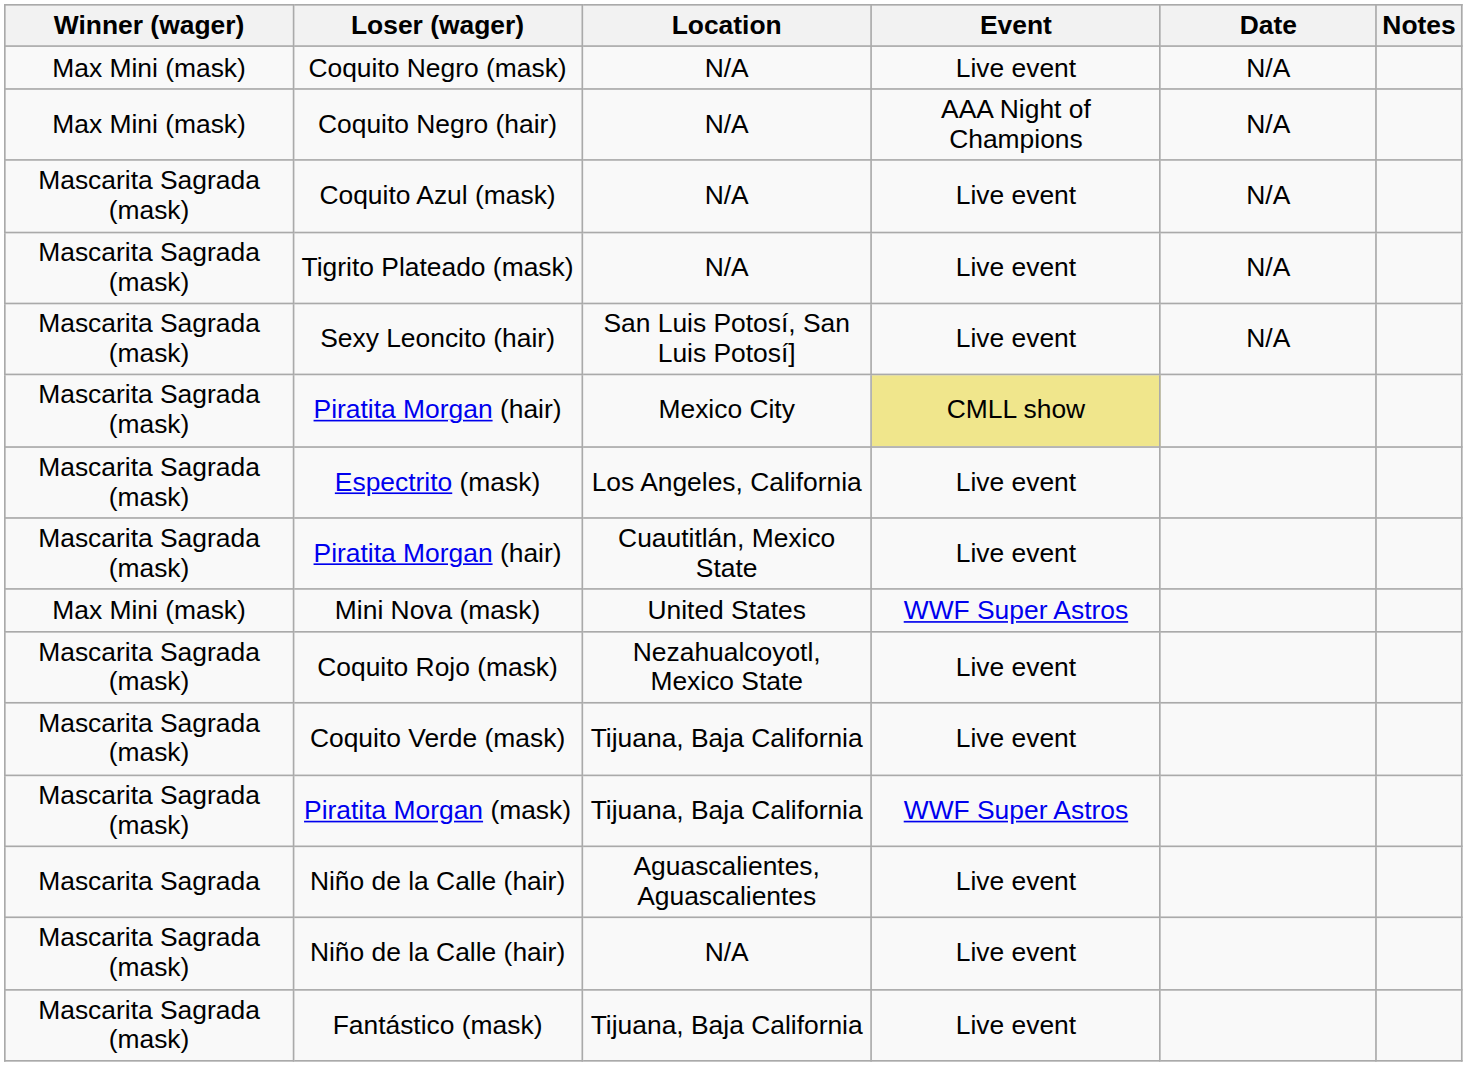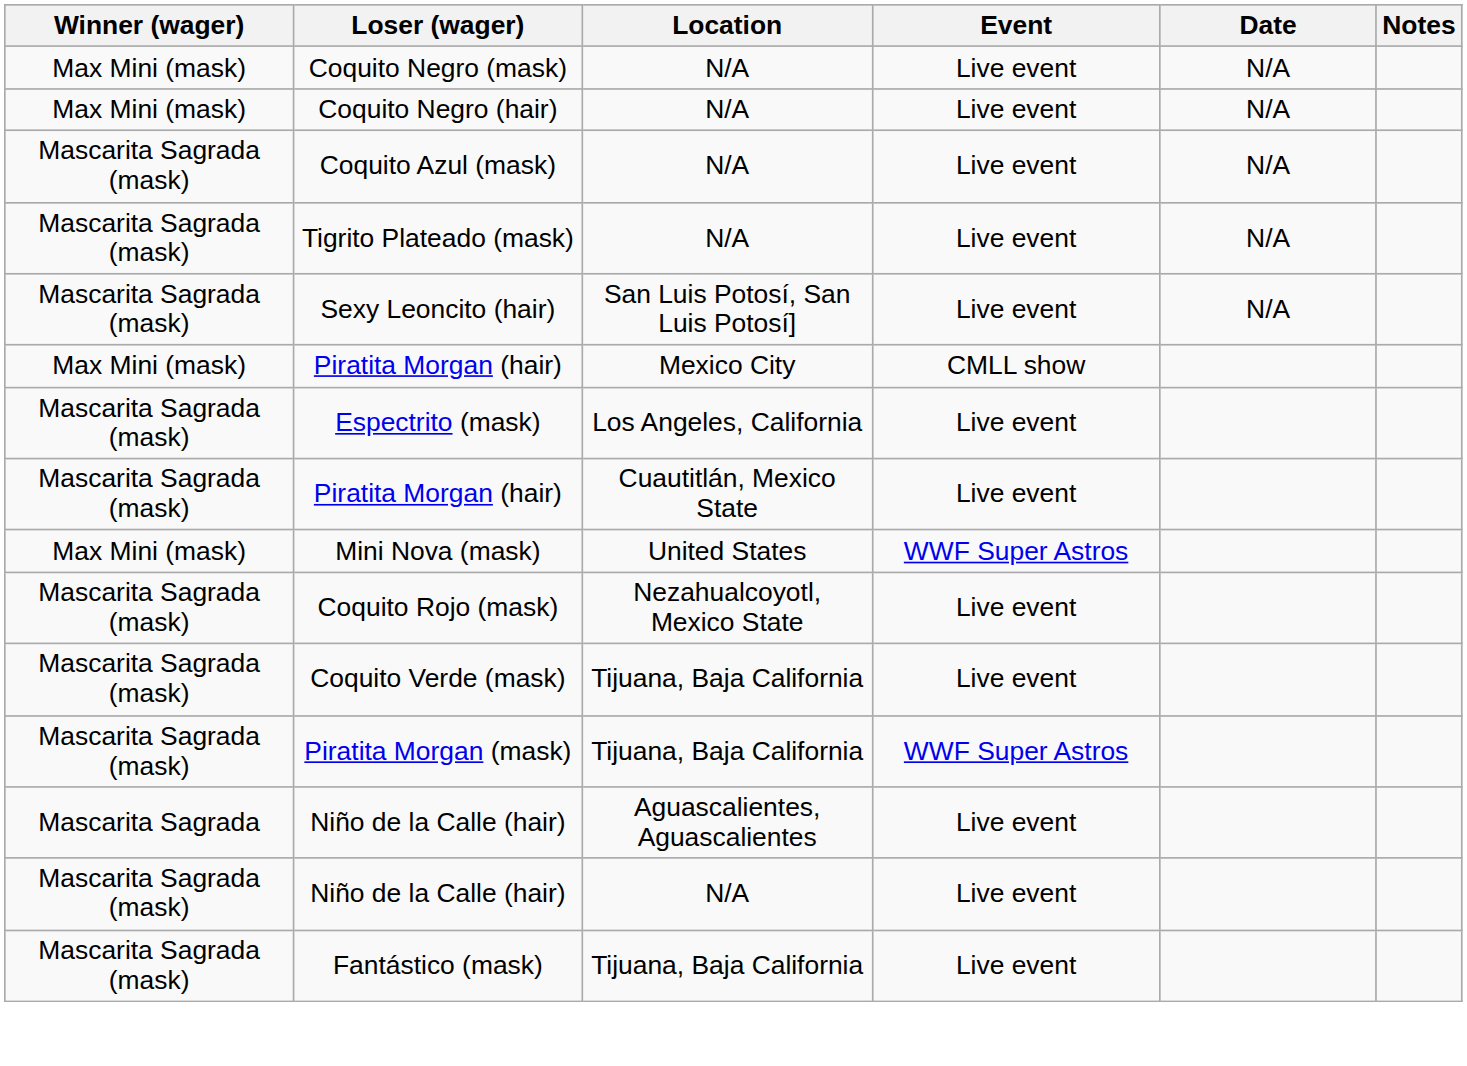 <table class="wikitable sortable" width=100%  style="text-align: center">
 <tr>
 <th width=20% scope="col">Winner (wager)</th>
 <th width=20% scope="col">Loser (wager)</th>
 <th width=20% scope="col">Location</th>
 <th width=20% scope="col">Event</th>
 <th width=15% scope="col">Date</th>
 <th class="unsortable" width=5% scope="col">Notes</th>
 </tr>
 <tr>
 <td>Max Mini (mask)</td>
 <td>Coquito Negro (mask)</td>
 <td>N/A</td>
 <td>Live event</td>
 <td>N/A</td>
 <td> </td>
 </tr>
 <tr>
 <td>Max Mini (mask)</td>
 <td>Coquito Negro (hair)</td>
 <td>N/A</td>
-<td>AAA Night of Champions</td>
+<td>Live event</td>
 <td>N/A</td>
 <td> </td>
 </tr>
 <tr>
 <td>Mascarita Sagrada (mask)</td>
 <td>Coquito Azul (mask)</td>
 <td>N/A</td>
 <td>Live event</td>
 <td>N/A</td>
 <td> </td>
 </tr>
 <tr>
 <td>Mascarita Sagrada (mask)</td>
 <td>Tigrito Plateado (mask)</td>
 <td>N/A</td>
 <td>Live event</td>
 <td>N/A</td>
 <td> </td>
 </tr>
 <tr>
 <td>Mascarita Sagrada (mask)</td>
 <td>Sexy Leoncito (hair)</td>
 <td>San Luis Potosí, San Luis Potosí]</td>
 <td>Live event</td>
 <td>N/A</td>
 <td> </td>
 </tr>
 <tr>
-<td>Mascarita Sagrada (mask)</td>
+<td>Max Mini (mask)</td>
 <td><a href='#'>Piratita Morgan</a> (hair)</td>
 <td>Mexico City</td>
-<td style="background: khaki;">CMLL show</td>
+<td>CMLL show</td>
 <td></td>
 <td> </td>
 </tr>
 <tr>
 <td>Mascarita Sagrada (mask)</td>
 <td><a href='#'>Espectrito</a> (mask)</td>
 <td>Los Angeles, California</td>
 <td>Live event</td>
 <td></td>
 <td></td>
 </tr>
 <tr>
 <td>Mascarita Sagrada (mask)</td>
 <td><a href='#'>Piratita Morgan</a> (hair)</td>
 <td>Cuautitlán, Mexico State</td>
 <td>Live event</td>
 <td></td>
 <td> </td>
 </tr>
 <tr>
 <td>Max Mini (mask)</td>
 <td>Mini Nova (mask)</td>
 <td>United States</td>
 <td><a href='#'>WWF Super Astros</a></td>
 <td></td>
 <td></td>
 </tr>
 <tr>
 <td>Mascarita Sagrada (mask)</td>
 <td>Coquito Rojo (mask)</td>
 <td>Nezahualcoyotl, Mexico State</td>
 <td>Live event</td>
 <td></td>
 <td> </td>
 </tr>
 <tr>
 <td>Mascarita Sagrada (mask)</td>
 <td>Coquito Verde (mask)</td>
 <td>Tijuana, Baja California</td>
 <td>Live event</td>
 <td></td>
 <td> </td>
 </tr>
 <tr>
 <td>Mascarita Sagrada (mask)</td>
 <td><a href='#'>Piratita Morgan</a> (mask)</td>
 <td>Tijuana, Baja California</td>
 <td><a href='#'>WWF Super Astros</a></td>
 <td></td>
 <td> </td>
 </tr>
 <tr>
 <td>Mascarita Sagrada</td>
 <td>Niño de la Calle (hair)</td>
 <td>Aguascalientes, Aguascalientes</td>
 <td>Live event</td>
 <td></td>
 <td> </td>
 </tr>
 <tr>
 <td>Mascarita Sagrada (mask)</td>
 <td>Niño de la Calle (hair)</td>
 <td>N/A</td>
 <td>Live event</td>
 <td></td>
 <td> </td>
 </tr>
 <tr>
 <td>Mascarita Sagrada (mask)</td>
 <td>Fantástico (mask)</td>
 <td>Tijuana, Baja California</td>
 <td>Live event</td>
 <td></td>
 <td></td>
 </tr>
 </table>
